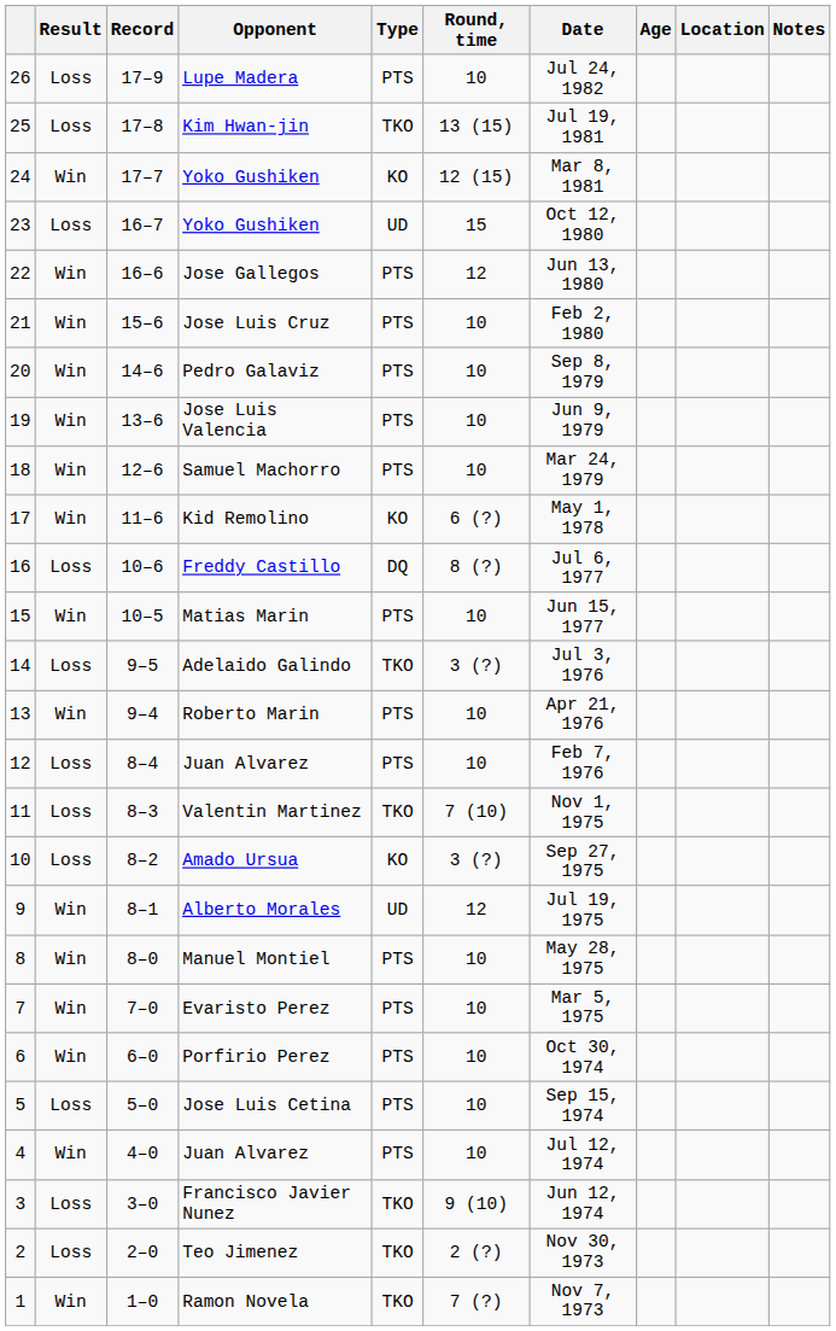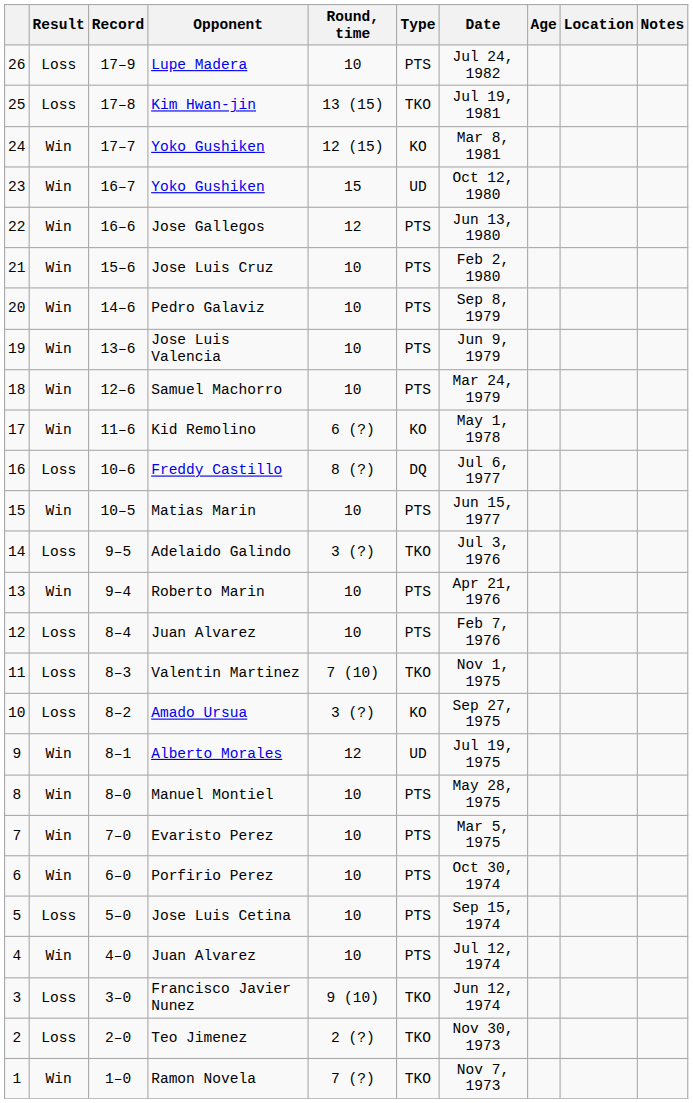 <table class=wikitable style=text-align:center>
 <tr>
 <th></th>
 <th>Result</th>
 <th>Record</th>
 <th>Opponent</th>
+<th>Round, time</th>
 <th>Type</th>
-<th>Round, time</th>
 <th>Date</th>
 <th>Age</th>
 <th>Location</th>
 <th>Notes</th>
 </tr>
 <tr>
 <td>26</td>
 <td>Loss</td>
 <td>17–9</td>
 <td align=left><a href='#'>Lupe Madera</a></td>
+<td>10</td>
 <td>PTS</td>
-<td>10</td>
 <td>Jul 24, 1982</td>
 <td align=left></td>
 <td align=left></td>
 <td align=left></td>
 </tr>
 <tr>
 <td>25</td>
 <td>Loss</td>
 <td>17–8</td>
 <td align=left><a href='#'>Kim Hwan-jin</a></td>
+<td>13 (15)</td>
 <td>TKO</td>
-<td>13 (15)</td>
 <td>Jul 19, 1981</td>
 <td align=left></td>
 <td align=left></td>
 <td align=left></td>
 </tr>
 <tr>
 <td>24</td>
 <td>Win</td>
 <td>17–7</td>
 <td align=left><a href='#'>Yoko Gushiken</a></td>
+<td>12 (15)</td>
 <td>KO</td>
-<td>12 (15)</td>
 <td>Mar 8, 1981</td>
 <td align=left></td>
 <td align=left></td>
 <td align=left></td>
 </tr>
 <tr>
 <td>23</td>
-<td>Loss</td>
+<td>Win</td>
 <td>16–7</td>
 <td align=left><a href='#'>Yoko Gushiken</a></td>
+<td>15</td>
 <td>UD</td>
-<td>15</td>
 <td>Oct 12, 1980</td>
 <td align=left></td>
 <td align=left></td>
 <td align=left></td>
 </tr>
 <tr>
 <td>22</td>
 <td>Win</td>
 <td>16–6</td>
 <td align=left>Jose Gallegos</td>
+<td>12</td>
 <td>PTS</td>
-<td>12</td>
 <td>Jun 13, 1980</td>
 <td align=left></td>
 <td align=left></td>
 <td align=left></td>
 </tr>
 <tr>
 <td>21</td>
 <td>Win</td>
 <td>15–6</td>
 <td align=left>Jose Luis Cruz</td>
+<td>10</td>
 <td>PTS</td>
-<td>10</td>
 <td>Feb 2, 1980</td>
 <td align=left></td>
 <td align=left></td>
 <td align=left></td>
 </tr>
 <tr>
 <td>20</td>
 <td>Win</td>
 <td>14–6</td>
 <td align=left>Pedro Galaviz</td>
+<td>10</td>
 <td>PTS</td>
-<td>10</td>
 <td>Sep 8, 1979</td>
 <td align=left></td>
 <td align=left></td>
 <td align=left></td>
 </tr>
 <tr>
 <td>19</td>
 <td>Win</td>
 <td>13–6</td>
 <td align=left>Jose Luis Valencia</td>
+<td>10</td>
 <td>PTS</td>
-<td>10</td>
 <td>Jun 9, 1979</td>
 <td align=left></td>
 <td align=left></td>
 <td align=left></td>
 </tr>
 <tr>
 <td>18</td>
 <td>Win</td>
 <td>12–6</td>
 <td align=left>Samuel Machorro</td>
+<td>10</td>
 <td>PTS</td>
-<td>10</td>
 <td>Mar 24, 1979</td>
 <td align=left></td>
 <td align=left></td>
 <td align=left></td>
 </tr>
 <tr>
 <td>17</td>
 <td>Win</td>
 <td>11–6</td>
 <td align=left>Kid Remolino</td>
+<td>6 (?)</td>
 <td>KO</td>
-<td>6 (?)</td>
 <td>May 1, 1978</td>
 <td align=left></td>
 <td align=left></td>
 <td align=left></td>
 </tr>
 <tr>
 <td>16</td>
 <td>Loss</td>
 <td>10–6</td>
 <td align=left><a href='#'>Freddy Castillo</a></td>
+<td>8 (?)</td>
 <td>DQ</td>
-<td>8 (?)</td>
 <td>Jul 6, 1977</td>
 <td align=left></td>
 <td align=left></td>
 <td align=left></td>
 </tr>
 <tr>
 <td>15</td>
 <td>Win</td>
 <td>10–5</td>
 <td align=left>Matias Marin</td>
+<td>10</td>
 <td>PTS</td>
-<td>10</td>
 <td>Jun 15, 1977</td>
 <td align=left></td>
 <td align=left></td>
 <td align=left></td>
 </tr>
 <tr>
 <td>14</td>
 <td>Loss</td>
 <td>9–5</td>
 <td align=left>Adelaido Galindo</td>
+<td>3 (?)</td>
 <td>TKO</td>
-<td>3 (?)</td>
 <td>Jul 3, 1976</td>
 <td align=left></td>
 <td align=left></td>
 <td align=left></td>
 </tr>
 <tr>
 <td>13</td>
 <td>Win</td>
 <td>9–4</td>
 <td align=left>Roberto Marin</td>
+<td>10</td>
 <td>PTS</td>
-<td>10</td>
 <td>Apr 21, 1976</td>
 <td align=left></td>
 <td align=left></td>
 <td align=left></td>
 </tr>
 <tr>
 <td>12</td>
 <td>Loss</td>
 <td>8–4</td>
 <td align=left>Juan Alvarez</td>
+<td>10</td>
 <td>PTS</td>
-<td>10</td>
 <td>Feb 7, 1976</td>
 <td align=left></td>
 <td align=left></td>
 <td align=left></td>
 </tr>
 <tr>
 <td>11</td>
 <td>Loss</td>
 <td>8–3</td>
 <td align=left>Valentin Martinez</td>
+<td>7 (10)</td>
 <td>TKO</td>
-<td>7 (10)</td>
 <td>Nov 1, 1975</td>
 <td align=left></td>
 <td align=left></td>
 <td align=left></td>
 </tr>
 <tr>
 <td>10</td>
 <td>Loss</td>
 <td>8–2</td>
 <td align=left><a href='#'>Amado Ursua</a></td>
+<td>3 (?)</td>
 <td>KO</td>
-<td>3 (?)</td>
 <td>Sep 27, 1975</td>
 <td align=left></td>
 <td align=left></td>
 <td align=left></td>
 </tr>
 <tr>
 <td>9</td>
 <td>Win</td>
 <td>8–1</td>
 <td align=left><a href='#'>Alberto Morales</a></td>
+<td>12</td>
 <td>UD</td>
-<td>12</td>
 <td>Jul 19, 1975</td>
 <td align=left></td>
 <td align=left></td>
 <td align=left></td>
 </tr>
 <tr>
 <td>8</td>
 <td>Win</td>
 <td>8–0</td>
 <td align=left>Manuel Montiel</td>
+<td>10</td>
 <td>PTS</td>
-<td>10</td>
 <td>May 28, 1975</td>
 <td align=left></td>
 <td align=left></td>
 <td align=left></td>
 </tr>
 <tr>
 <td>7</td>
 <td>Win</td>
 <td>7–0</td>
 <td align=left>Evaristo Perez</td>
+<td>10</td>
 <td>PTS</td>
-<td>10</td>
 <td>Mar 5, 1975</td>
 <td align=left></td>
 <td align=left></td>
 <td align=left></td>
 </tr>
 <tr>
 <td>6</td>
 <td>Win</td>
 <td>6–0</td>
 <td align=left>Porfirio Perez</td>
+<td>10</td>
 <td>PTS</td>
-<td>10</td>
 <td>Oct 30, 1974</td>
 <td align=left></td>
 <td align=left></td>
 <td align=left></td>
 </tr>
 <tr>
 <td>5</td>
 <td>Loss</td>
 <td>5–0</td>
 <td align=left>Jose Luis Cetina</td>
+<td>10</td>
 <td>PTS</td>
-<td>10</td>
 <td>Sep 15, 1974</td>
 <td align=left></td>
 <td align=left></td>
 <td align=left></td>
 </tr>
 <tr>
 <td>4</td>
 <td>Win</td>
 <td>4–0</td>
 <td align=left>Juan Alvarez</td>
+<td>10</td>
 <td>PTS</td>
-<td>10</td>
 <td>Jul 12, 1974</td>
 <td align=left></td>
 <td align=left></td>
 <td align=left></td>
 </tr>
 <tr>
 <td>3</td>
 <td>Loss</td>
 <td>3–0</td>
 <td align=left>Francisco Javier Nunez</td>
+<td>9 (10)</td>
 <td>TKO</td>
-<td>9 (10)</td>
 <td>Jun 12, 1974</td>
 <td align=left></td>
 <td align=left></td>
 <td align=left></td>
 </tr>
 <tr>
 <td>2</td>
 <td>Loss</td>
 <td>2–0</td>
 <td align=left>Teo Jimenez</td>
+<td>2 (?)</td>
 <td>TKO</td>
-<td>2 (?)</td>
 <td>Nov 30, 1973</td>
 <td align=left></td>
 <td align=left></td>
 <td align=left></td>
 </tr>
 <tr>
 <td>1</td>
 <td>Win</td>
 <td>1–0</td>
 <td align=left>Ramon Novela</td>
+<td>7 (?)</td>
 <td>TKO</td>
-<td>7 (?)</td>
 <td>Nov 7, 1973</td>
 <td align=left></td>
 <td align=left></td>
 <td align=left></td>
 </tr>
 </table>
